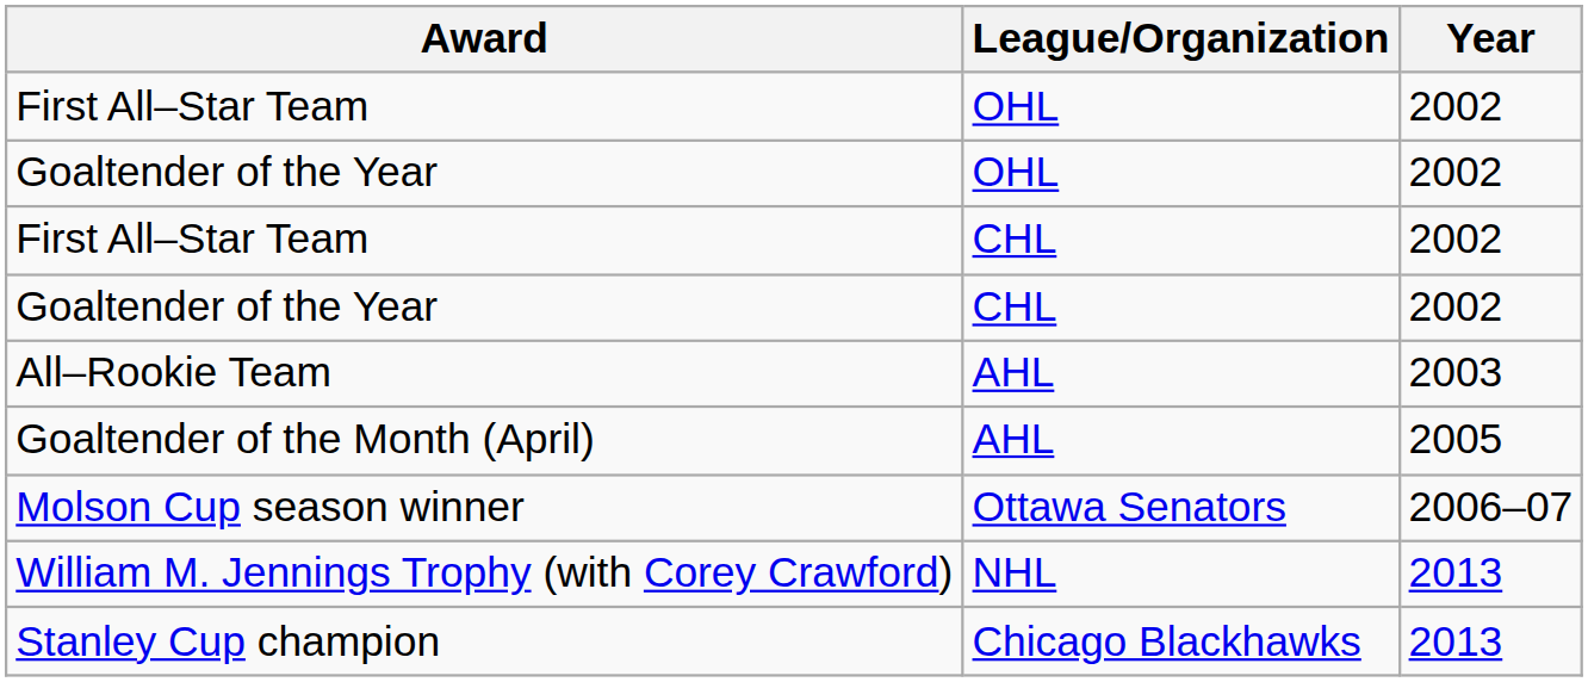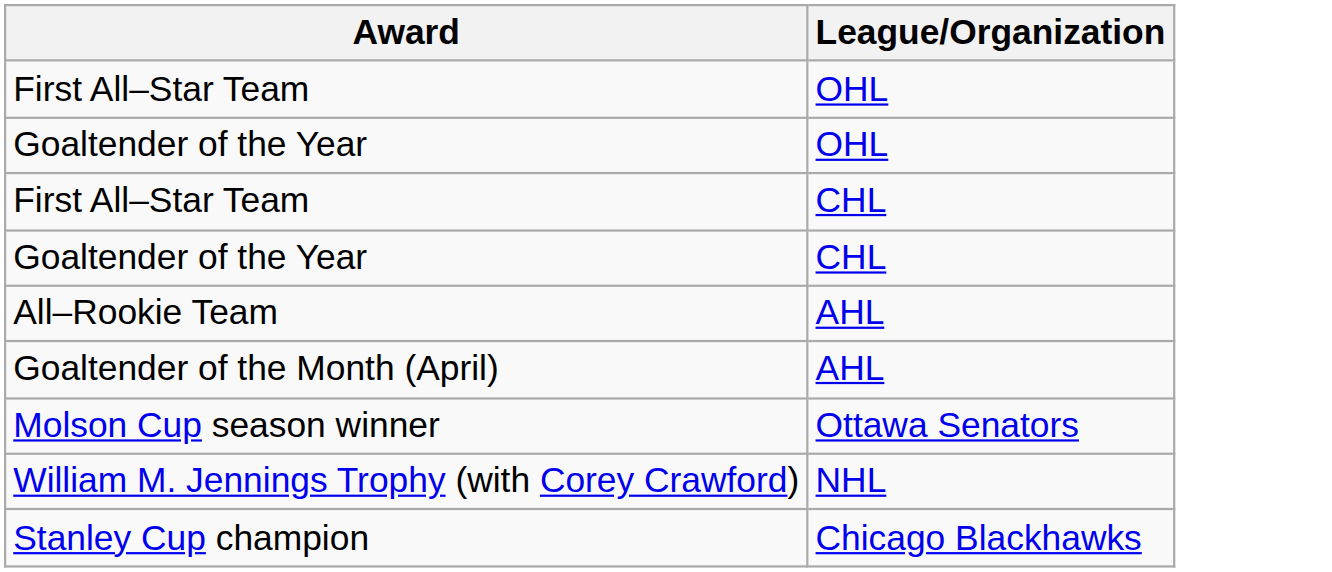 <table class="wikitable">
 <tr>
 <th>Award</th>
 <th>League/Organization</th>
-<th>Year</th>
 </tr>
 <tr>
 <td>First All–Star Team</td>
 <td><a href='#'>OHL</a></td>
-<td>2002</td>
 </tr>
 <tr>
 <td>Goaltender of the Year</td>
 <td><a href='#'>OHL</a></td>
-<td>2002</td>
 </tr>
 <tr>
 <td>First All–Star Team</td>
 <td><a href='#'>CHL</a></td>
-<td>2002</td>
 </tr>
 <tr>
 <td>Goaltender of the Year</td>
 <td><a href='#'>CHL</a></td>
-<td>2002</td>
 </tr>
 <tr>
 <td>All–Rookie Team</td>
 <td><a href='#'>AHL</a></td>
-<td>2003</td>
 </tr>
 <tr>
 <td>Goaltender of the Month (April)</td>
 <td><a href='#'>AHL</a></td>
-<td>2005</td>
 </tr>
 <tr>
 <td><a href='#'>Molson Cup</a> season winner</td>
 <td><a href='#'>Ottawa Senators</a></td>
-<td>2006–07</td>
 </tr>
 <tr>
 <td><a href='#'>William M. Jennings Trophy</a> (with <a href='#'>Corey Crawford</a>)</td>
 <td><a href='#'>NHL</a></td>
-<td><a href='#'>2013</a></td>
 </tr>
 <tr>
 <td><a href='#'>Stanley Cup</a> champion</td>
 <td><a href='#'>Chicago Blackhawks</a></td>
-<td><a href='#'>2013</a></td>
 </tr>
 </table>
